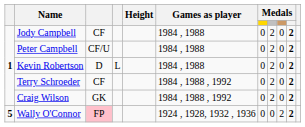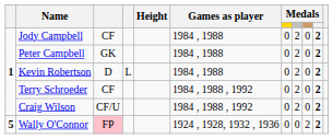 <table class="wikitable sortable" style="text-align: center; font-size: 90%; margin-left: 1em;">
 <tr>
 <th rowspan="2"></th>
 <th rowspan="2">Name</th>
 <th rowspan="2"></th>
 <th rowspan="2"></th>
 <th rowspan="2">Height</th>
 <th rowspan="2">Games as player</th>
 <th colspan="4">Medals</th>
 <th rowspan="2"></th>
 </tr>
 <tr>
 <th style="background-color: gold;"></th>
 <th style="background-color: silver;"></th>
 <th style="background-color: #cc9966;"></th>
 <th></th>
 </tr>
 <tr>
 <td rowspan="5"><strong>1</strong></td>
 <td style="text-align: left;" data-sort-value="Campbell, Jody"><a href='#'>Jody Campbell</a></td>
 <td>CF</td>
 <td></td>
 <td style="text-align: left;"></td>
 <td style="text-align: left;">1984 , 1988 </td>
 <td>0</td>
 <td>2</td>
 <td>0</td>
 <td><strong>2</strong></td>
 <td style="text-align: left;"></td>
 </tr>
 <tr>
 <td style="text-align: left;" data-sort-value="Campbell, Peter"><a href='#'>Peter Campbell</a></td>
-<td>CF/U</td>
+<td>GK</td>
 <td></td>
 <td style="text-align: left;"></td>
 <td style="text-align: left;">1984 , 1988 </td>
 <td>0</td>
 <td>2</td>
 <td>0</td>
 <td><strong>2</strong></td>
 <td style="text-align: left;"></td>
 </tr>
 <tr>
 <td style="text-align: left;" data-sort-value="Robertson, Kevin"><a href='#'>Kevin Robertson</a></td>
 <td>D</td>
 <td>L</td>
 <td style="text-align: left;"></td>
 <td style="text-align: left;">1984 , 1988 </td>
 <td>0</td>
 <td>2</td>
 <td>0</td>
 <td><strong>2</strong></td>
 <td style="text-align: left;"></td>
 </tr>
 <tr>
 <td style="text-align: left;" data-sort-value="Schroeder, Terry"><a href='#'>Terry Schroeder</a></td>
 <td>CF</td>
 <td></td>
 <td style="text-align: left;"></td>
 <td style="text-align: left;">1984 , 1988 , 1992</td>
 <td>0</td>
 <td>2</td>
 <td>0</td>
 <td><strong>2</strong></td>
 <td style="text-align: left;"></td>
 </tr>
 <tr>
 <td style="text-align: left;" data-sort-value="Wilson, Craig"><a href='#'>Craig Wilson</a></td>
-<td>GK</td>
+<td>CF/U</td>
 <td></td>
 <td style="text-align: left;"></td>
 <td style="text-align: left;">1984 , 1988 , 1992</td>
 <td>0</td>
 <td>2</td>
 <td>0</td>
 <td><strong>2</strong></td>
 <td style="text-align: left;"></td>
 </tr>
 <tr>
 <td><strong>5</strong></td>
 <td style="text-align: left;" data-sort-value="O'Connor, Wally"><a href='#'>Wally O'Connor</a></td>
 <td style="background: pink;">FP</td>
 <td></td>
 <td style="text-align: left;"></td>
 <td style="text-align: left;">1924 , 1928, 1932 , 1936</td>
 <td>0</td>
 <td>0</td>
 <td>2</td>
 <td><strong>2</strong></td>
 <td style="text-align: left;"></td>
 </tr>
 </table>
